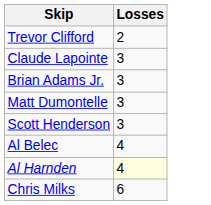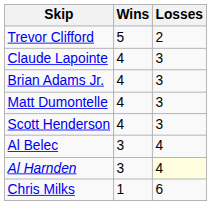 <table class="wikitable">
 <tr>
 <th>Skip</th>
+<th>Wins</th>
 <th>Losses</th>
 </tr>
 <tr>
 <td><a href='#'>Trevor Clifford</a></td>
+<td>5</td>
 <td>2</td>
 </tr>
 <tr>
 <td><a href='#'>Claude Lapointe</a></td>
+<td>4</td>
 <td>3</td>
 </tr>
 <tr>
 <td><a href='#'>Brian Adams Jr.</a></td>
+<td>4</td>
 <td>3</td>
 </tr>
 <tr>
 <td><a href='#'>Matt Dumontelle</a></td>
+<td>4</td>
 <td>3</td>
 </tr>
 <tr>
 <td><a href='#'>Scott Henderson</a></td>
+<td>4</td>
 <td>3</td>
 </tr>
 <tr>
 <td><a href='#'>Al Belec</a></td>
+<td>3</td>
 <td>4</td>
 </tr>
 <tr>
 <td><em><a href='#'>Al Harnden</a></em></td>
+<td>3</td>
 <td style="background: lightyellow;">4</td>
 </tr>
 <tr>
 <td><a href='#'>Chris Milks</a></td>
+<td>1</td>
 <td>6</td>
 </tr>
 </table>
